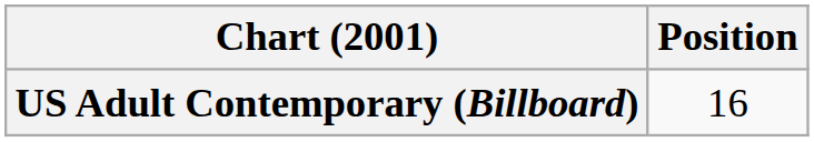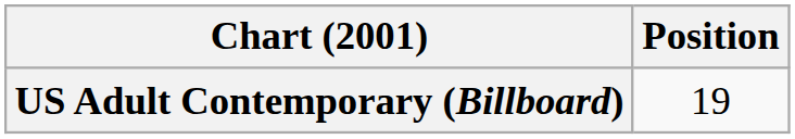 <table class="wikitable plainrowheaders" style="text-align:center">
 <tr>
 <th scope="col">Chart (2001)</th>
 <th scope="col">Position</th>
 </tr>
 <tr>
 <th scope="row">US Adult Contemporary (<em>Billboard</em>)</th>
-<td>16</td>
+<td>19</td>
 </tr>
 </table>
